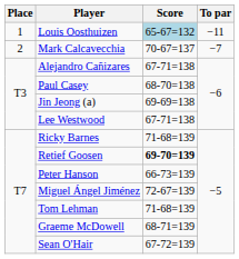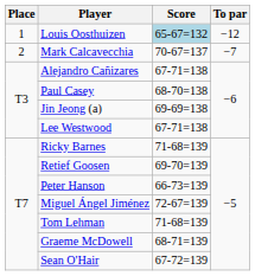 <table class="wikitable">
 <tr>
 <th>Place</th>
 <th>Player</th>
 <th>Score</th>
 <th>To par</th>
 </tr>
 <tr>
 <td align=center>1</td>
 <td> <a href='#'>Louis Oosthuizen</a></td>
 <td align=center style="background: lightblue;">65-67=132</td>
-<td align=center>−11</td>
+<td align=center>−12</td>
 </tr>
 <tr>
 <td align=center>2</td>
 <td> <a href='#'>Mark Calcavecchia</a></td>
 <td align=center>70-67=137</td>
 <td align=center>−7</td>
 </tr>
 <tr>
 <td rowspan="4" align=center>T3</td>
 <td> <a href='#'>Alejandro Cañizares</a></td>
 <td align=center>67-71=138</td>
 <td rowspan="4" align=center>−6</td>
 </tr>
 <tr>
 <td> <a href='#'>Paul Casey</a></td>
 <td align=center>68-70=138</td>
 </tr>
 <tr>
 <td> <a href='#'>Jin Jeong</a> (a)</td>
 <td align=center>69-69=138</td>
 </tr>
 <tr>
 <td> <a href='#'>Lee Westwood</a></td>
 <td align=center>67-71=138</td>
 </tr>
 <tr>
 <td rowspan="7" align=center>T7</td>
 <td> <a href='#'>Ricky Barnes</a></td>
 <td align=center>71-68=139</td>
 <td rowspan="7" align=center>−5</td>
 </tr>
 <tr>
 <td> <a href='#'>Retief Goosen</a></td>
-<td align=center><strong>69-70=139</strong></td>
+<td align=center>69-70=139</td>
 </tr>
 <tr>
 <td> <a href='#'>Peter Hanson</a></td>
 <td align=center>66-73=139</td>
 </tr>
 <tr>
 <td> <a href='#'>Miguel Ángel Jiménez</a></td>
 <td align=center>72-67=139</td>
 </tr>
 <tr>
 <td> <a href='#'>Tom Lehman</a></td>
 <td align=center>71-68=139</td>
 </tr>
 <tr>
 <td> <a href='#'>Graeme McDowell</a></td>
 <td align=center>68-71=139</td>
 </tr>
 <tr>
 <td> <a href='#'>Sean O'Hair</a></td>
 <td align=center>67-72=139</td>
 </tr>
 </table>
